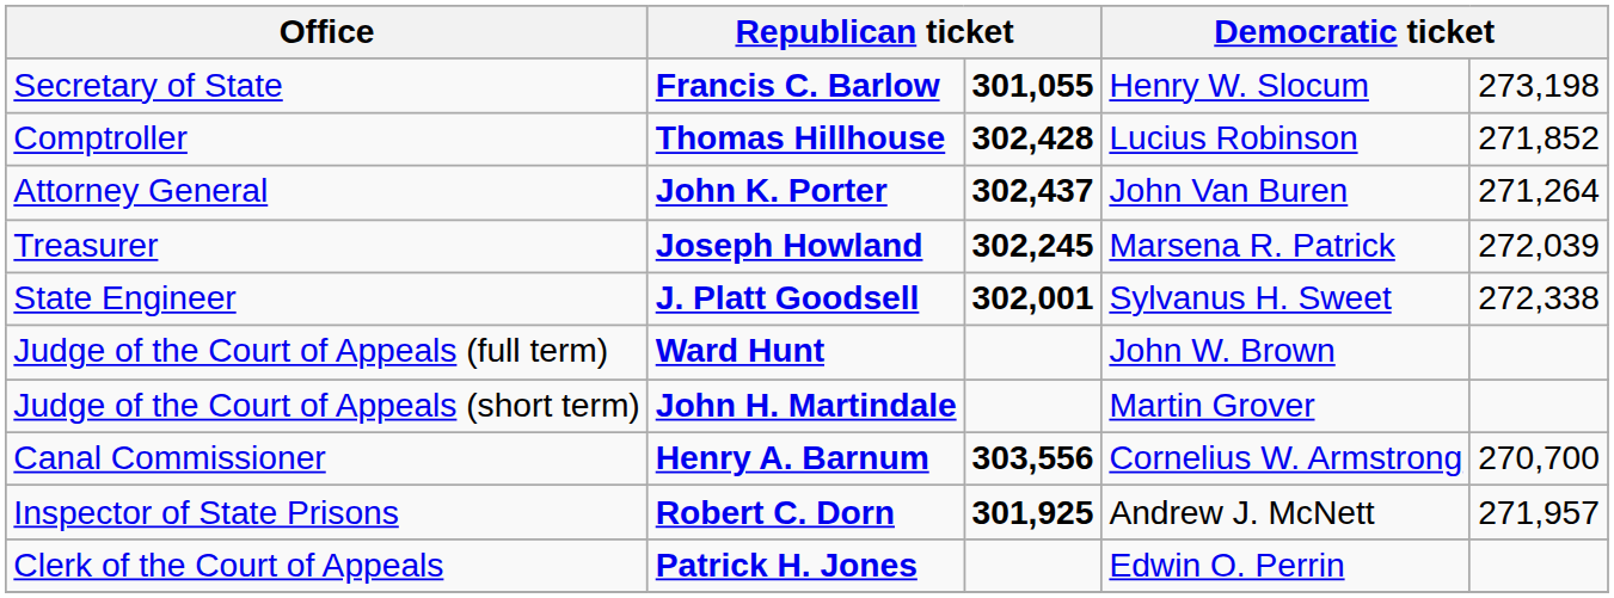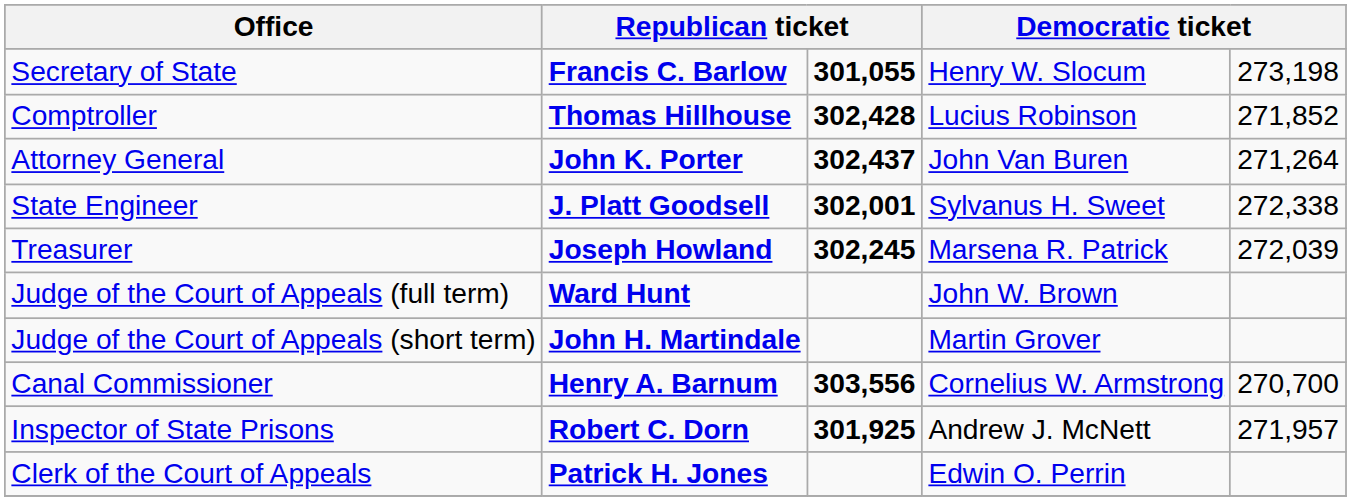 <table class=wikitable>
 <tr bgcolor=lightgrey>
 <th>Office</th>
 <th colspan="2" ><a href='#'>Republican</a> ticket</th>
 <th colspan="2" ><a href='#'>Democratic</a> ticket</th>
 </tr>
 <tr>
 <td><a href='#'>Secretary of State</a></td>
 <td><strong><a href='#'>Francis C. Barlow</a></strong></td>
 <td align="right"><strong>301,055</strong></td>
 <td><a href='#'>Henry W. Slocum</a></td>
 <td align="right">273,198</td>
 </tr>
 <tr>
 <td><a href='#'>Comptroller</a></td>
 <td><strong><a href='#'>Thomas Hillhouse</a></strong></td>
 <td align="right"><strong>302,428</strong></td>
 <td><a href='#'>Lucius Robinson</a></td>
 <td align="right">271,852</td>
 </tr>
 <tr>
 <td><a href='#'>Attorney General</a></td>
 <td><strong><a href='#'>John K. Porter</a></strong></td>
 <td align="right"><strong>302,437</strong></td>
 <td><a href='#'>John Van Buren</a></td>
 <td align="right">271,264</td>
 </tr>
 <tr>
+<td><a href='#'>State Engineer</a></td>
+<td><strong><a href='#'>J. Platt Goodsell</a></strong></td>
+<td align="right"><strong>302,001</strong></td>
+<td><a href='#'>Sylvanus H. Sweet</a></td>
+<td align="right">272,338</td>
+</tr>
+<tr>
 <td><a href='#'>Treasurer</a></td>
 <td><strong><a href='#'>Joseph Howland</a></strong></td>
 <td align="right"><strong>302,245</strong></td>
 <td><a href='#'>Marsena R. Patrick</a></td>
 <td align="right">272,039</td>
-</tr>
-<tr>
-<td><a href='#'>State Engineer</a></td>
-<td><strong><a href='#'>J. Platt Goodsell</a></strong></td>
-<td align="right"><strong>302,001</strong></td>
-<td><a href='#'>Sylvanus H. Sweet</a></td>
-<td align="right">272,338</td>
 </tr>
 <tr>
 <td><a href='#'>Judge of the Court of Appeals</a> (full term)</td>
 <td><strong><a href='#'>Ward Hunt</a></strong></td>
 <td align="right"></td>
 <td><a href='#'>John W. Brown</a></td>
 <td align="right"></td>
 </tr>
 <tr>
 <td><a href='#'>Judge of the Court of Appeals</a> (short term)</td>
 <td><strong><a href='#'>John H. Martindale</a></strong></td>
 <td align="right"></td>
 <td><a href='#'>Martin Grover</a></td>
 <td align="right"></td>
 </tr>
 <tr>
 <td><a href='#'>Canal Commissioner</a></td>
 <td><strong><a href='#'>Henry A. Barnum</a></strong></td>
 <td align="right"><strong>303,556</strong></td>
 <td><a href='#'>Cornelius W. Armstrong</a></td>
 <td align="right">270,700</td>
 </tr>
 <tr>
 <td><a href='#'>Inspector of State Prisons</a></td>
 <td><strong><a href='#'>Robert C. Dorn</a></strong></td>
 <td align="right"><strong>301,925</strong></td>
 <td>Andrew J. McNett</td>
 <td align="right">271,957</td>
 </tr>
 <tr>
 <td><a href='#'>Clerk of the Court of Appeals</a></td>
 <td><strong><a href='#'>Patrick H. Jones</a></strong></td>
 <td align="right"></td>
 <td><a href='#'>Edwin O. Perrin</a></td>
 <td align="right"></td>
 </tr>
 <tr>
 </tr>
 </table>
